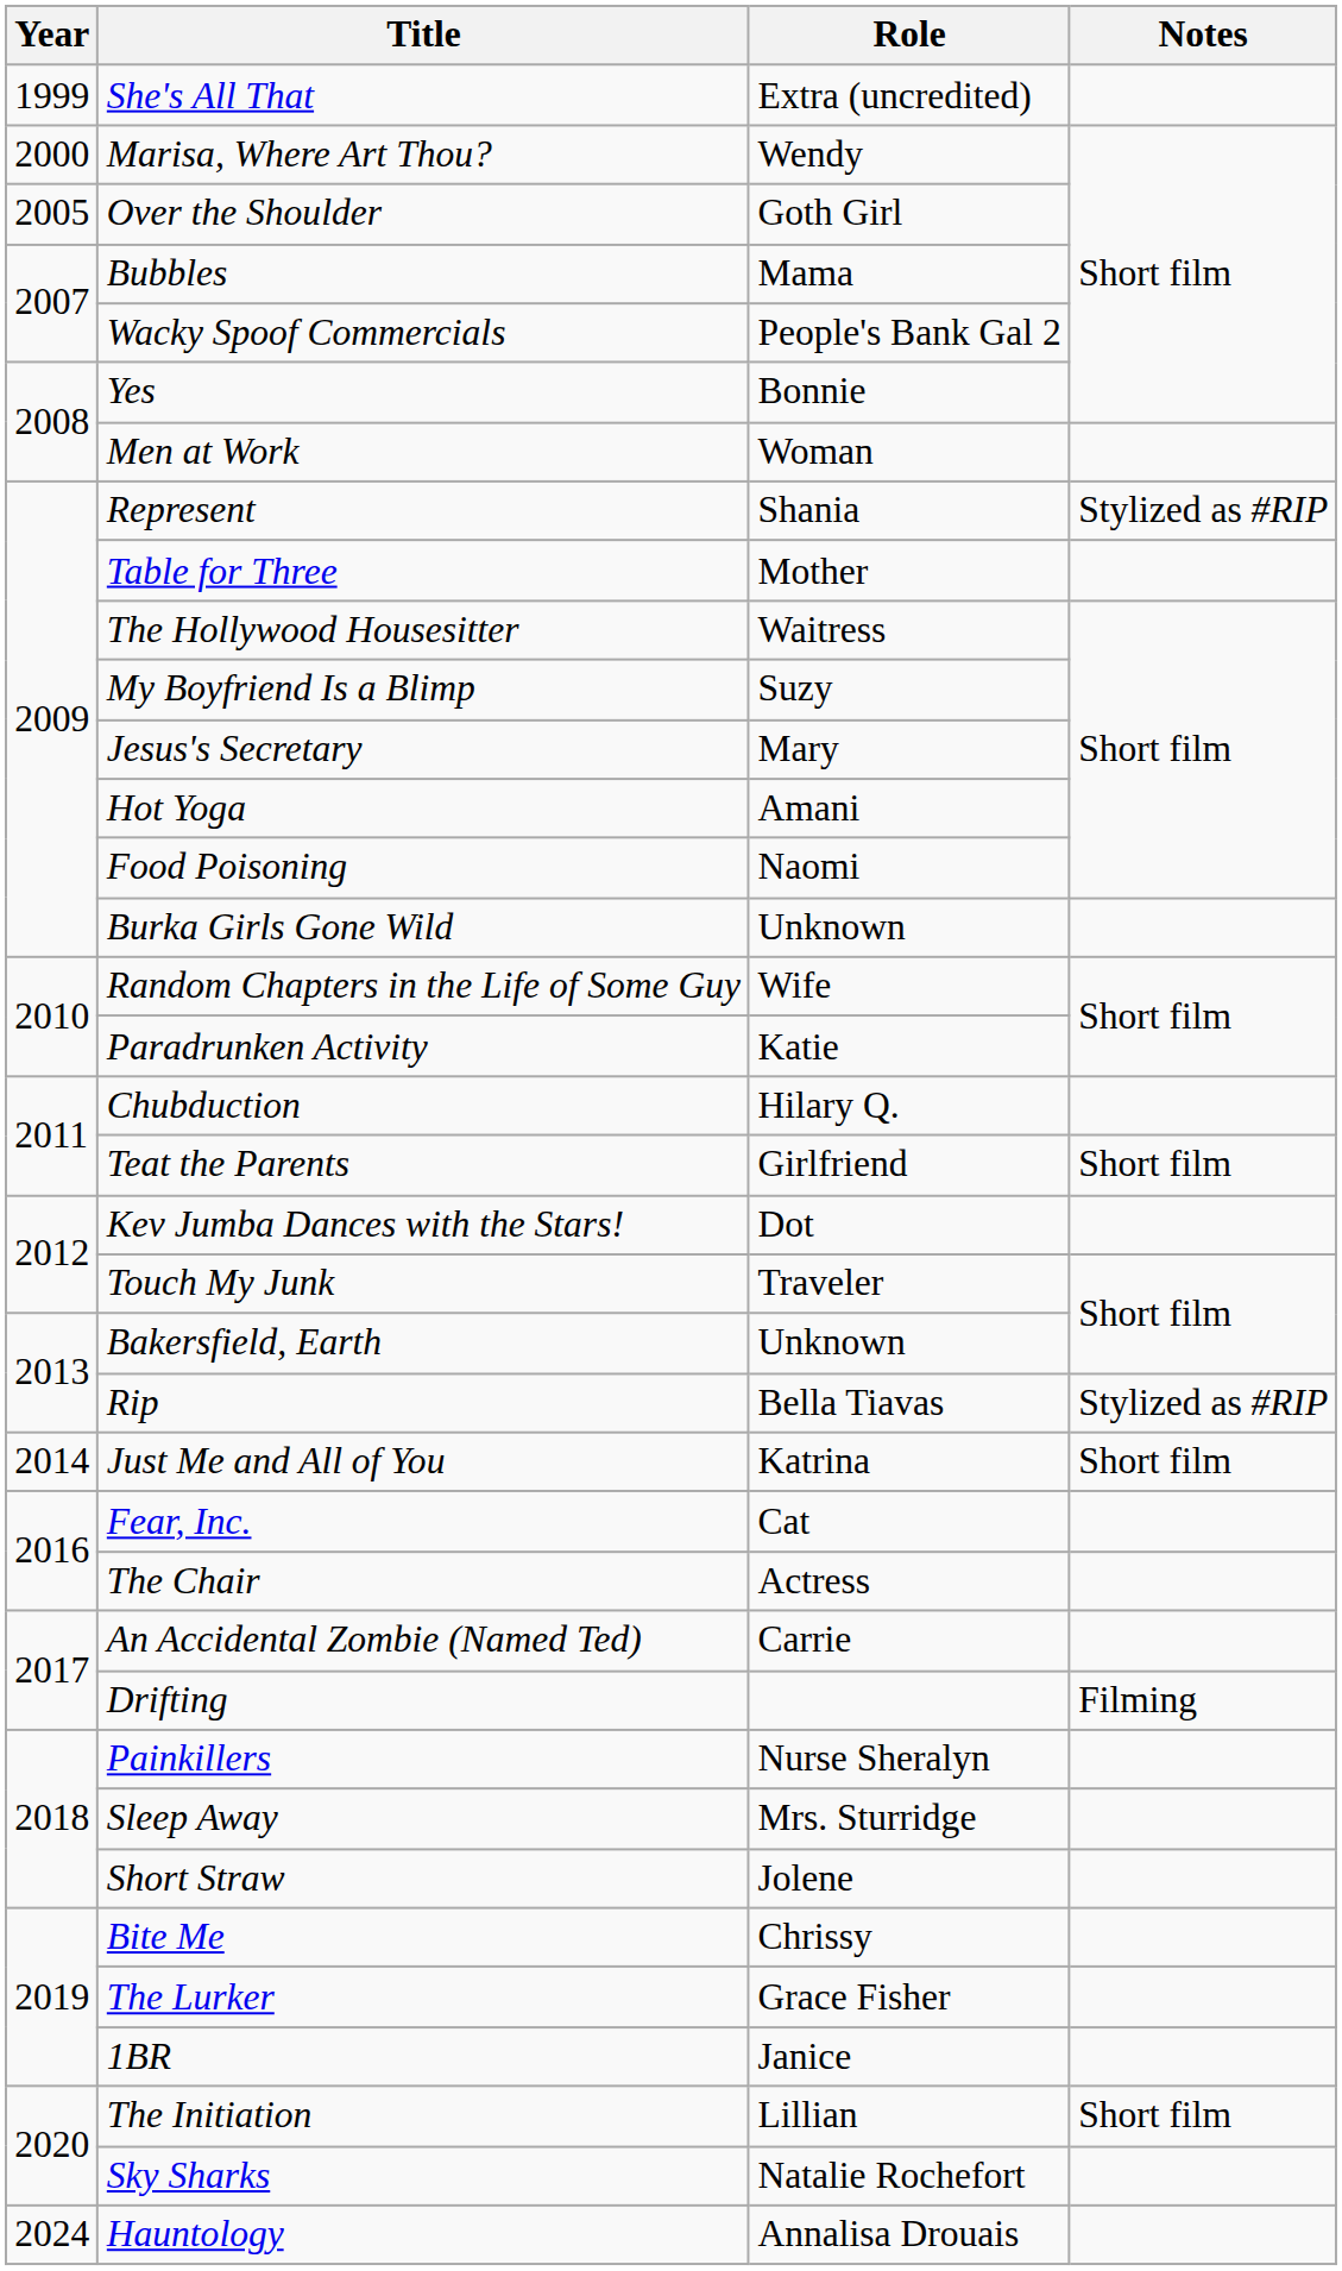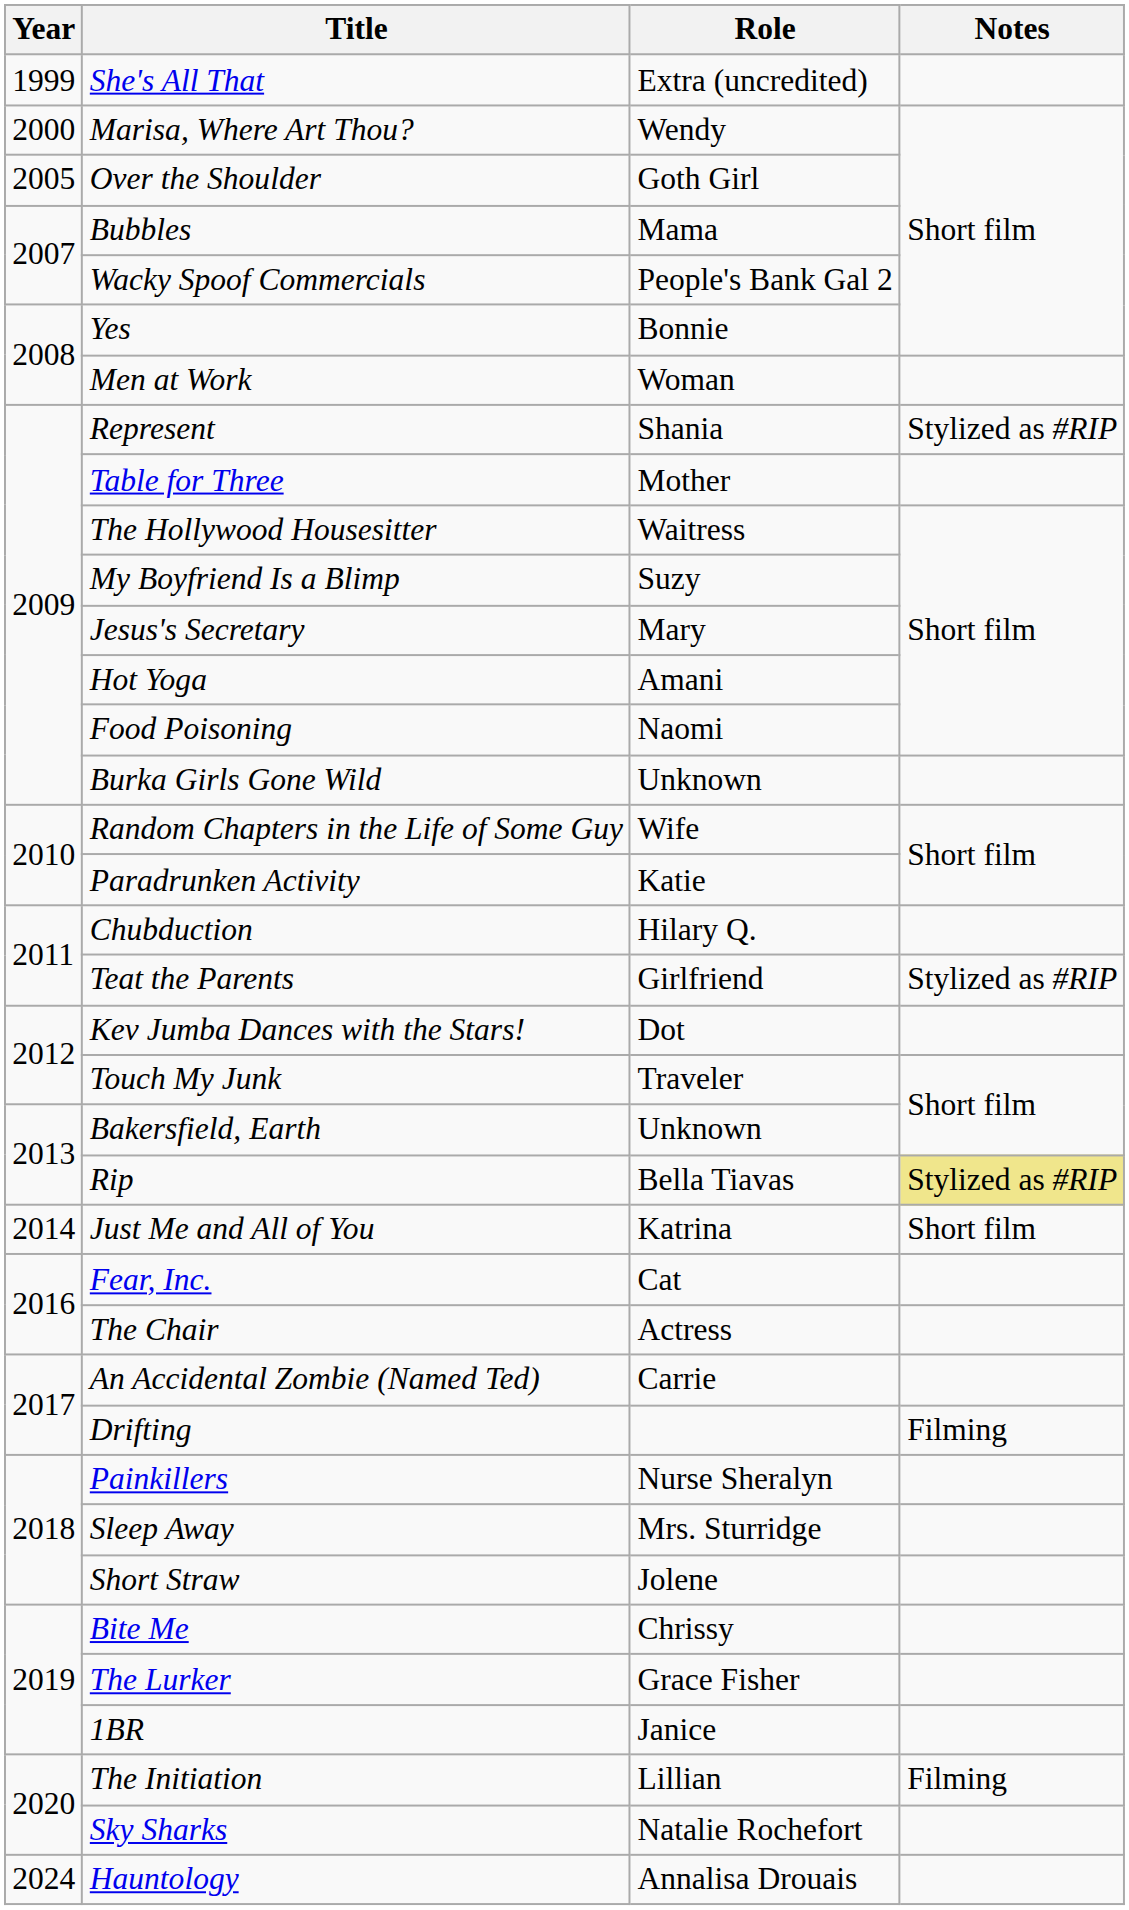 <table class="wikitable sortable">
 <tr>
 <th>Year</th>
 <th>Title</th>
 <th>Role</th>
 <th>Notes</th>
 </tr>
 <tr>
 <td>1999</td>
 <td><em><a href='#'>She's All That</a></em></td>
 <td>Extra (uncredited)</td>
 <td></td>
 </tr>
 <tr>
 <td>2000</td>
 <td><em>Marisa, Where Art Thou?</em></td>
 <td>Wendy</td>
 <td rowspan=5>Short film</td>
 </tr>
 <tr>
 <td>2005</td>
 <td><em>Over the Shoulder</em></td>
 <td>Goth Girl</td>
 </tr>
 <tr>
 <td rowspan=2>2007</td>
 <td><em>Bubbles</em></td>
 <td>Mama</td>
 </tr>
 <tr>
 <td><em>Wacky Spoof Commercials</em></td>
 <td>People's Bank Gal 2</td>
 </tr>
 <tr>
 <td rowspan=2>2008</td>
 <td><em>Yes</em></td>
 <td>Bonnie</td>
 </tr>
 <tr>
 <td><em>Men at Work</em></td>
 <td>Woman</td>
 <td></td>
 </tr>
 <tr>
 <td rowspan=8>2009</td>
 <td><em>Represent</em></td>
 <td>Shania</td>
 <td>Stylized as <em>#RIP</em></td>
 </tr>
 <tr>
 <td><em><a href='#'>Table for Three</a></em></td>
 <td>Mother</td>
 <td></td>
 </tr>
 <tr>
 <td><em>The Hollywood Housesitter</em></td>
 <td>Waitress</td>
 <td rowspan=5>Short film</td>
 </tr>
 <tr>
 <td><em>My Boyfriend Is a Blimp</em></td>
 <td>Suzy</td>
 </tr>
 <tr>
 <td><em>Jesus's Secretary</em></td>
 <td>Mary</td>
 </tr>
 <tr>
 <td><em>Hot Yoga</em></td>
 <td>Amani</td>
 </tr>
 <tr>
 <td><em>Food Poisoning</em></td>
 <td>Naomi</td>
 </tr>
 <tr>
 <td><em>Burka Girls Gone Wild</em></td>
 <td>Unknown</td>
 <td></td>
 </tr>
 <tr>
 <td rowspan=2>2010</td>
 <td><em>Random Chapters in the Life of Some Guy</em></td>
 <td>Wife</td>
 <td rowspan=2>Short film</td>
 </tr>
 <tr>
 <td><em>Paradrunken Activity</em></td>
 <td>Katie</td>
 </tr>
 <tr>
 <td rowspan=2>2011</td>
 <td><em>Chubduction</em></td>
 <td>Hilary Q.</td>
 <td></td>
 </tr>
 <tr>
 <td><em>Teat the Parents</em></td>
 <td>Girlfriend</td>
-<td>Short film</td>
+<td>Stylized as <em>#RIP</em></td>
 </tr>
 <tr>
 <td rowspan=2>2012</td>
 <td><em>Kev Jumba Dances with the Stars!</em></td>
 <td>Dot</td>
 <td></td>
 </tr>
 <tr>
 <td><em>Touch My Junk</em></td>
 <td>Traveler</td>
 <td rowspan=2>Short film</td>
 </tr>
 <tr>
 <td rowspan=2>2013</td>
 <td><em>Bakersfield, Earth</em></td>
 <td>Unknown</td>
 </tr>
 <tr>
 <td><em>Rip</em></td>
 <td>Bella Tiavas</td>
-<td>Stylized as <em>#RIP</em></td>
+<td style="background: khaki;">Stylized as <em>#RIP</em></td>
 </tr>
 <tr>
 <td>2014</td>
 <td><em>Just Me and All of You</em></td>
 <td>Katrina</td>
 <td>Short film</td>
 </tr>
 <tr>
 <td rowspan=2>2016</td>
 <td><em><a href='#'>Fear, Inc.</a></em></td>
 <td>Cat</td>
 <td></td>
 </tr>
 <tr>
 <td><em>The Chair</em></td>
 <td>Actress</td>
 <td></td>
 </tr>
 <tr>
 <td rowspan=2>2017</td>
 <td><em>An Accidental Zombie (Named Ted)</em></td>
 <td>Carrie</td>
 <td></td>
 </tr>
 <tr>
 <td><em>Drifting</em></td>
 <td></td>
 <td>Filming</td>
 </tr>
 <tr>
 <td rowspan=3>2018</td>
 <td><em><a href='#'>Painkillers</a></em></td>
 <td>Nurse Sheralyn</td>
 <td></td>
 </tr>
 <tr>
 <td><em>Sleep Away </em></td>
 <td>Mrs. Sturridge</td>
 <td></td>
 </tr>
 <tr>
 <td><em>Short Straw </em></td>
 <td>Jolene</td>
 <td></td>
 </tr>
 <tr>
 <td rowspan=3>2019</td>
 <td><em><a href='#'>Bite Me</a></em></td>
 <td>Chrissy</td>
 <td></td>
 </tr>
 <tr>
 <td><em><a href='#'>The Lurker</a></em></td>
 <td>Grace Fisher</td>
 <td></td>
 </tr>
 <tr>
 <td><em>1BR </em></td>
 <td>Janice</td>
 <td></td>
 </tr>
 <tr>
 <td rowspan="2">2020</td>
 <td><em>The Initiation</em></td>
 <td>Lillian</td>
-<td>Short film</td>
+<td>Filming</td>
 </tr>
 <tr>
 <td><em><a href='#'>Sky Sharks</a></em></td>
 <td>Natalie Rochefort</td>
 <td></td>
 </tr>
 <tr>
 <td>2024</td>
 <td><em><a href='#'>Hauntology</a></em></td>
 <td>Annalisa Drouais</td>
 <td></td>
 </tr>
 </table>
